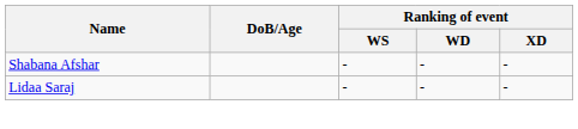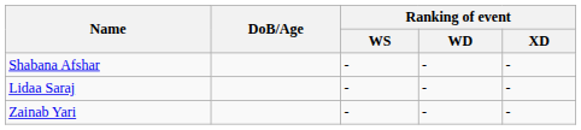 <table class="wikitable" style="width:600px; font-size:95%;">
 <tr>
 <th rowspan="2" align="left">Name</th>
 <th rowspan="2" align="left">DoB/Age</th>
 <th colspan="3" align="center">Ranking of event</th>
 </tr>
 <tr>
 <th align="center">WS</th>
 <th>WD</th>
 <th align="center">XD</th>
 </tr>
 <tr>
 <td><a href='#'>Shabana Afshar</a></td>
 <td></td>
 <td>-</td>
 <td>-</td>
 <td>-</td>
 </tr>
 <tr>
 <td><a href='#'>Lidaa Saraj</a></td>
 <td></td>
 <td>-</td>
 <td>-</td>
 <td>-</td>
 </tr>
+<tr>
+<td><a href='#'>Zainab Yari</a></td>
+<td></td>
+<td>-</td>
+<td>-</td>
+<td>-</td>
+</tr>
 </table>
